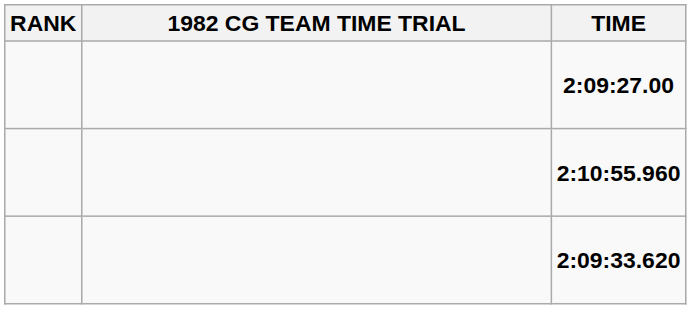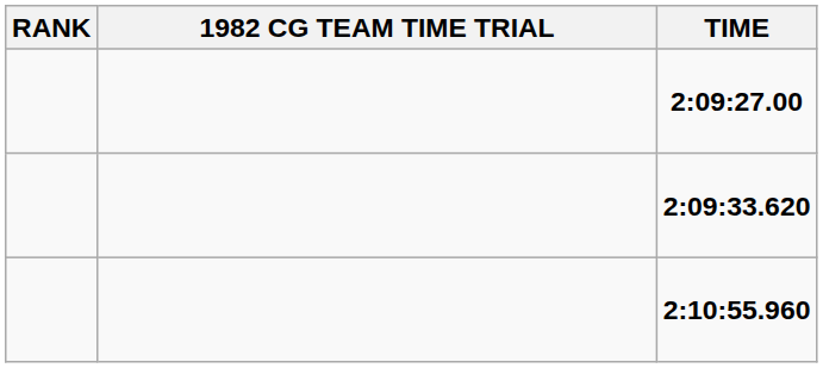 <table class="wikitable" style="font-size:95%;">
 <tr>
 <th>RANK</th>
 <th align="left" style="width: 20em">1982 CG TEAM TIME TRIAL</th>
 <th>TIME</th>
 </tr>
 <tr>
 <td align="center"></td>
 <td><br><br><br></td>
 <td align="center"><strong>2:09:27.00</strong></td>
 </tr>
 <tr>
 <td align="center"></td>
 <td><br><br><br></td>
-<td align="center"><strong>2:10:55.960</strong></td>
+<td align="center"><strong>2:09:33.620</strong></td>
 </tr>
 <tr>
 <td align="center"></td>
 <td><br><br><br></td>
-<td align="center"><strong>2:09:33.620</strong></td>
+<td align="center"><strong>2:10:55.960</strong></td>
 </tr>
 </table>
